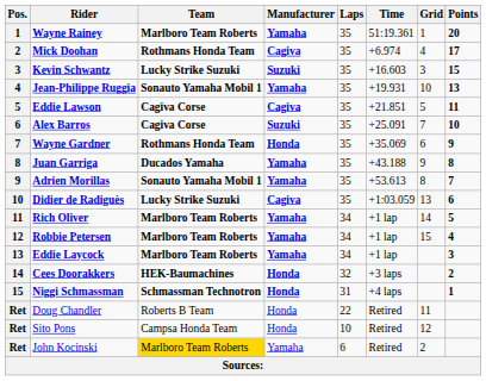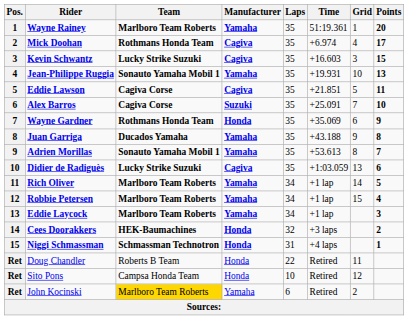 <table class="wikitable" style="font-size: 95%;">
 <tr>
 <th>Pos.</th>
 <th>Rider</th>
 <th>Team</th>
 <th>Manufacturer</th>
 <th>Laps</th>
 <th>Time</th>
 <th>Grid</th>
 <th>Points</th>
 </tr>
 <tr>
 <th>1</th>
 <td> <strong><a href='#'>Wayne Rainey</a></strong></td>
 <td><strong>Marlboro Team Roberts</strong></td>
 <td><strong><a href='#'>Yamaha</a></strong></td>
 <td>35</td>
 <td>51:19.361</td>
 <td>1</td>
 <td><strong>20</strong></td>
 </tr>
 <tr>
 <th>2</th>
 <td> <strong><a href='#'>Mick Doohan</a></strong></td>
 <td><strong>Rothmans Honda Team</strong></td>
 <td><strong><a href='#'>Cagiva</a></strong></td>
 <td>35</td>
 <td>+6.974</td>
 <td>4</td>
 <td><strong>17</strong></td>
 </tr>
 <tr>
 <th>3</th>
 <td> <strong><a href='#'>Kevin Schwantz</a></strong></td>
 <td><strong>Lucky Strike Suzuki</strong></td>
-<td><strong><a href='#'>Suzuki</a></strong></td>
+<td><strong><a href='#'>Cagiva</a></strong></td>
 <td>35</td>
 <td>+16.603</td>
 <td>3</td>
 <td><strong>15</strong></td>
 </tr>
 <tr>
 <th>4</th>
 <td> <strong><a href='#'>Jean-Philippe Ruggia</a></strong></td>
 <td><strong>Sonauto Yamaha Mobil 1</strong></td>
 <td><strong><a href='#'>Yamaha</a></strong></td>
 <td>35</td>
 <td>+19.931</td>
 <td>10</td>
 <td><strong>13</strong></td>
 </tr>
 <tr>
 <th>5</th>
 <td> <strong><a href='#'>Eddie Lawson</a></strong></td>
 <td><strong>Cagiva Corse</strong></td>
 <td><strong><a href='#'>Cagiva</a></strong></td>
 <td>35</td>
 <td>+21.851</td>
 <td>5</td>
 <td><strong>11</strong></td>
 </tr>
 <tr>
 <th>6</th>
 <td> <strong><a href='#'>Alex Barros</a></strong></td>
 <td><strong>Cagiva Corse</strong></td>
 <td><strong><a href='#'>Suzuki</a></strong></td>
 <td>35</td>
 <td>+25.091</td>
 <td>7</td>
 <td><strong>10</strong></td>
 </tr>
 <tr>
 <th>7</th>
 <td> <strong><a href='#'>Wayne Gardner</a></strong></td>
 <td><strong>Rothmans Honda Team</strong></td>
 <td><strong><a href='#'>Honda</a></strong></td>
 <td>35</td>
 <td>+35.069</td>
 <td>6</td>
 <td><strong>9</strong></td>
 </tr>
 <tr>
 <th>8</th>
 <td> <strong><a href='#'>Juan Garriga</a></strong></td>
 <td><strong>Ducados Yamaha</strong></td>
 <td><strong><a href='#'>Yamaha</a></strong></td>
 <td>35</td>
 <td>+43.188</td>
 <td>9</td>
 <td><strong>8</strong></td>
 </tr>
 <tr>
 <th>9</th>
 <td> <strong><a href='#'>Adrien Morillas</a></strong></td>
 <td><strong>Sonauto Yamaha Mobil 1</strong></td>
 <td><strong><a href='#'>Yamaha</a></strong></td>
 <td>35</td>
 <td>+53.613</td>
 <td>8</td>
 <td><strong>7</strong></td>
 </tr>
 <tr>
 <th>10</th>
 <td> <strong><a href='#'>Didier de Radiguès</a></strong></td>
 <td><strong>Lucky Strike Suzuki</strong></td>
 <td><strong><a href='#'>Cagiva</a></strong></td>
 <td>35</td>
 <td>+1:03.059</td>
 <td>13</td>
 <td><strong>6</strong></td>
 </tr>
 <tr>
 <th>11</th>
 <td> <strong><a href='#'>Rich Oliver</a></strong></td>
 <td><strong>Marlboro Team Roberts</strong></td>
 <td><strong><a href='#'>Yamaha</a></strong></td>
 <td>34</td>
 <td>+1 lap</td>
 <td>14</td>
 <td><strong>5</strong></td>
 </tr>
 <tr>
 <th>12</th>
 <td> <strong><a href='#'>Robbie Petersen</a></strong></td>
 <td><strong>Marlboro Team Roberts</strong></td>
 <td><strong><a href='#'>Yamaha</a></strong></td>
 <td>34</td>
 <td>+1 lap</td>
 <td>15</td>
 <td><strong>4</strong></td>
 </tr>
 <tr>
 <th>13</th>
 <td> <strong><a href='#'>Eddie Laycock</a></strong></td>
 <td><strong>Marlboro Team Roberts</strong></td>
 <td><strong><a href='#'>Yamaha</a></strong></td>
 <td>34</td>
 <td>+1 lap</td>
 <td></td>
 <td><strong>3</strong></td>
 </tr>
 <tr>
 <th>14</th>
 <td> <strong><a href='#'>Cees Doorakkers</a></strong></td>
 <td><strong>HEK-Baumachines</strong></td>
 <td><strong><a href='#'>Honda</a></strong></td>
 <td>32</td>
 <td>+3 laps</td>
 <td></td>
 <td><strong>2</strong></td>
 </tr>
 <tr>
 <th>15</th>
 <td> <strong><a href='#'>Niggi Schmassman</a></strong></td>
 <td><strong>Schmassman Technotron</strong></td>
 <td><strong><a href='#'>Honda</a></strong></td>
 <td>31</td>
 <td>+4 laps</td>
 <td></td>
 <td><strong>1</strong></td>
 </tr>
 <tr>
 <th>Ret</th>
 <td> <a href='#'>Doug Chandler</a></td>
 <td>Roberts B Team</td>
 <td><a href='#'>Honda</a></td>
 <td>22</td>
 <td>Retired</td>
 <td>11</td>
 <td></td>
 </tr>
 <tr>
 <th>Ret</th>
 <td> <a href='#'>Sito Pons</a></td>
 <td>Campsa Honda Team</td>
 <td><a href='#'>Honda</a></td>
 <td>10</td>
 <td>Retired</td>
 <td>12</td>
 <td></td>
 </tr>
 <tr>
 <th>Ret</th>
 <td> <a href='#'>John Kocinski</a></td>
 <td style="background: gold;">Marlboro Team Roberts</td>
 <td><a href='#'>Yamaha</a></td>
 <td>6</td>
 <td>Retired</td>
 <td>2</td>
 <td></td>
 </tr>
 <tr>
 <th colspan=8>Sources:</th>
 </tr>
 </table>
